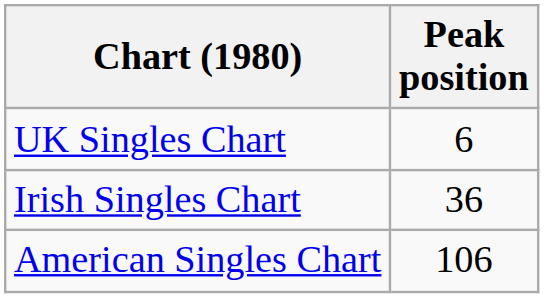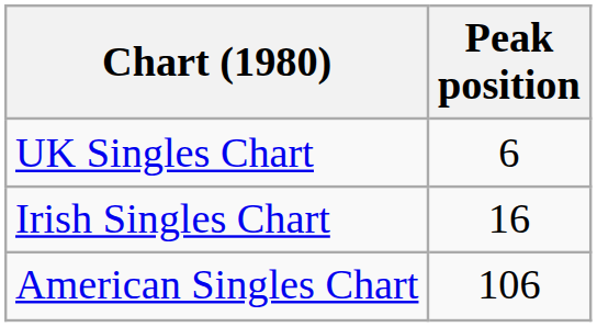 <table class="wikitable sortable">
 <tr>
 <th>Chart (1980)</th>
 <th style="text-align:center;">Peak<br>position</th>
 </tr>
 <tr>
 <td><a href='#'>UK Singles Chart</a></td>
 <td style="text-align:center;">6</td>
 </tr>
 <tr>
 <td><a href='#'>Irish Singles Chart</a></td>
-<td style="text-align:center;">36</td>
+<td style="text-align:center;">16</td>
 </tr>
 <tr>
 <td><a href='#'>American Singles Chart</a></td>
 <td style="text-align:center;">106</td>
 </tr>
 </table>
